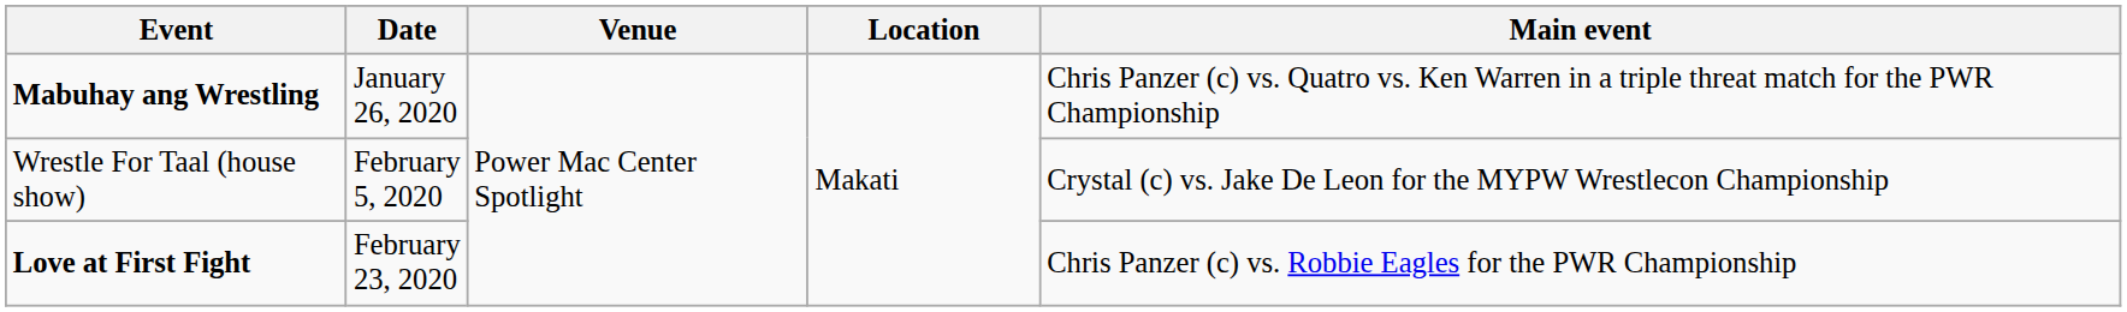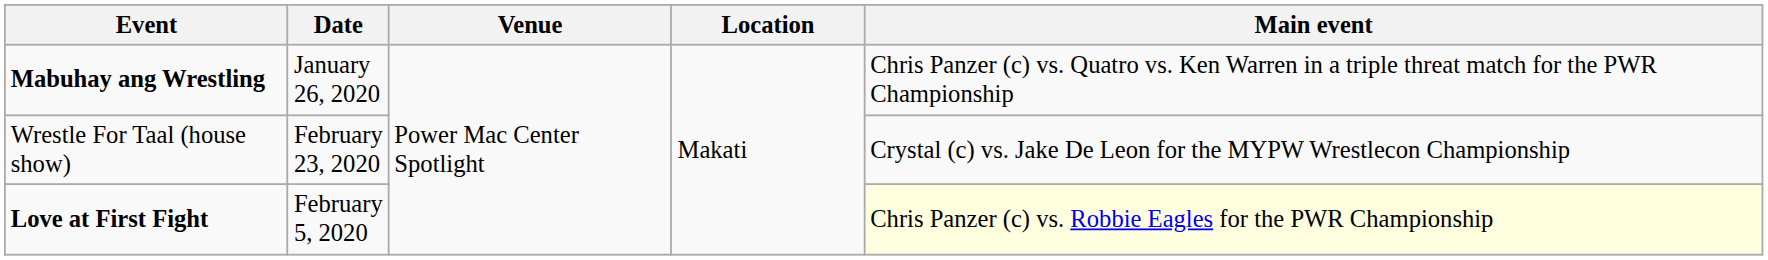 <table class="sortable wikitable succession-box" style="font-size:85%;">
 <tr>
 <th scope="col" style="width:150px;">Event</th>
 <th scope="col" style="width:10px;">Date</th>
 <th scope="col" style="width:150px;">Venue</th>
 <th scope="col" style="width:100px;">Location</th>
 <th scope="col" style="width:490px;">Main event</th>
 </tr>
 <tr>
 <td><strong>Mabuhay ang Wrestling</strong></td>
 <td>January 26, 2020</td>
 <td rowspan="3">Power Mac Center Spotlight</td>
 <td rowspan="3">Makati</td>
 <td>Chris Panzer (c) vs. Quatro vs. Ken Warren in a triple threat match for the PWR Championship</td>
 </tr>
 <tr>
 <td>Wrestle For Taal (house show)</td>
-<td>February 5, 2020</td>
+<td>February 23, 2020</td>
 <td>Crystal (c) vs. Jake De Leon for the MYPW Wrestlecon Championship</td>
 </tr>
 <tr>
 <td><strong>Love at First Fight</strong></td>
-<td>February 23, 2020</td>
-<td>Chris Panzer (c) vs. <a href='#'>Robbie Eagles</a> for the PWR Championship</td>
+<td>February 5, 2020</td>
+<td style="background: lightyellow;">Chris Panzer (c) vs. <a href='#'>Robbie Eagles</a> for the PWR Championship</td>
 </tr>
 </table>
